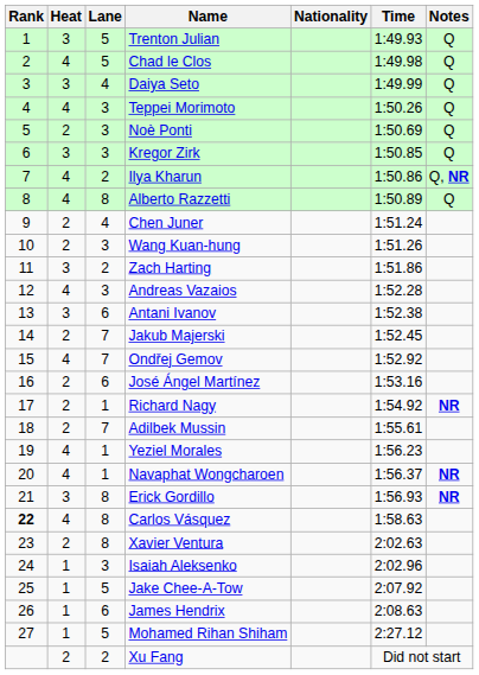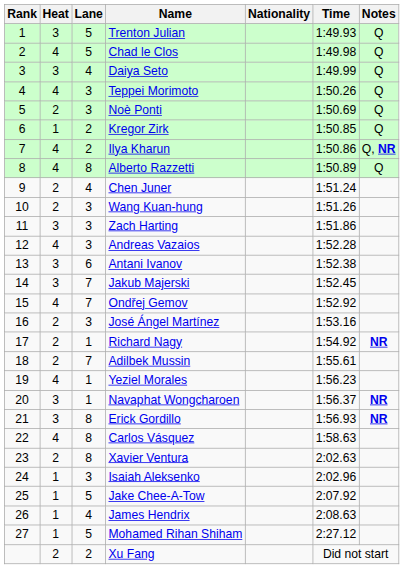 <table class="wikitable sortable" style="text-align:center">
 <tr>
 <th>Rank</th>
 <th>Heat</th>
 <th>Lane</th>
 <th>Name</th>
 <th>Nationality</th>
 <th>Time</th>
 <th>Notes</th>
 </tr>
 <tr bgcolor=ccffcc>
 <td>1</td>
 <td>3</td>
 <td>5</td>
 <td align=left><a href='#'>Trenton Julian</a></td>
 <td align=left></td>
 <td>1:49.93</td>
 <td>Q</td>
 </tr>
 <tr bgcolor=ccffcc>
 <td>2</td>
 <td>4</td>
 <td>5</td>
 <td align=left><a href='#'>Chad le Clos</a></td>
 <td align=left></td>
 <td>1:49.98</td>
 <td>Q</td>
 </tr>
 <tr bgcolor=ccffcc>
 <td>3</td>
 <td>3</td>
 <td>4</td>
 <td align=left><a href='#'>Daiya Seto</a></td>
 <td align=left></td>
 <td>1:49.99</td>
 <td>Q</td>
 </tr>
 <tr bgcolor=ccffcc>
 <td>4</td>
 <td>4</td>
 <td>3</td>
 <td align=left><a href='#'>Teppei Morimoto</a></td>
 <td align=left></td>
 <td>1:50.26</td>
 <td>Q</td>
 </tr>
 <tr bgcolor=ccffcc>
 <td>5</td>
 <td>2</td>
 <td>3</td>
 <td align=left><a href='#'>Noè Ponti</a></td>
 <td align=left></td>
 <td>1:50.69</td>
 <td>Q</td>
 </tr>
 <tr bgcolor=ccffcc>
 <td>6</td>
-<td>3</td>
-<td>3</td>
+<td>1</td>
+<td>2</td>
 <td align=left><a href='#'>Kregor Zirk</a></td>
 <td align=left></td>
 <td>1:50.85</td>
 <td>Q</td>
 </tr>
 <tr bgcolor=ccffcc>
 <td>7</td>
 <td>4</td>
 <td>2</td>
 <td align=left><a href='#'>Ilya Kharun</a></td>
 <td align=left></td>
 <td>1:50.86</td>
 <td>Q, <strong><a href='#'>NR</a></strong></td>
 </tr>
 <tr bgcolor=ccffcc>
 <td>8</td>
 <td>4</td>
 <td>8</td>
 <td align=left><a href='#'>Alberto Razzetti</a></td>
 <td align=left></td>
 <td>1:50.89</td>
 <td>Q</td>
 </tr>
 <tr>
 <td>9</td>
 <td>2</td>
 <td>4</td>
 <td align=left><a href='#'>Chen Juner</a></td>
 <td align=left></td>
 <td>1:51.24</td>
 <td></td>
 </tr>
 <tr>
 <td>10</td>
 <td>2</td>
 <td>3</td>
 <td align=left><a href='#'>Wang Kuan-hung</a></td>
 <td align=left></td>
 <td>1:51.26</td>
 <td></td>
 </tr>
 <tr>
 <td>11</td>
 <td>3</td>
-<td>2</td>
+<td>3</td>
 <td align=left><a href='#'>Zach Harting</a></td>
 <td align=left></td>
 <td>1:51.86</td>
 <td></td>
 </tr>
 <tr>
 <td>12</td>
 <td>4</td>
 <td>3</td>
 <td align=left><a href='#'>Andreas Vazaios</a></td>
 <td align=left></td>
 <td>1:52.28</td>
 <td></td>
 </tr>
 <tr>
 <td>13</td>
 <td>3</td>
 <td>6</td>
 <td align=left><a href='#'>Antani Ivanov</a></td>
 <td align=left></td>
 <td>1:52.38</td>
 <td></td>
 </tr>
 <tr>
 <td>14</td>
-<td>2</td>
+<td>3</td>
 <td>7</td>
 <td align=left><a href='#'>Jakub Majerski</a></td>
 <td align=left></td>
 <td>1:52.45</td>
 <td></td>
 </tr>
 <tr>
 <td>15</td>
 <td>4</td>
 <td>7</td>
 <td align=left><a href='#'>Ondřej Gemov</a></td>
 <td align=left></td>
 <td>1:52.92</td>
 <td></td>
 </tr>
 <tr>
 <td>16</td>
 <td>2</td>
-<td>6</td>
+<td>3</td>
 <td align=left><a href='#'>José Ángel Martínez</a></td>
 <td align=left></td>
 <td>1:53.16</td>
 <td></td>
 </tr>
 <tr>
 <td>17</td>
 <td>2</td>
 <td>1</td>
 <td align=left><a href='#'>Richard Nagy</a></td>
 <td align=left></td>
 <td>1:54.92</td>
 <td><strong><a href='#'>NR</a></strong></td>
 </tr>
 <tr>
 <td>18</td>
 <td>2</td>
 <td>7</td>
 <td align=left><a href='#'>Adilbek Mussin</a></td>
 <td align=left></td>
 <td>1:55.61</td>
 <td></td>
 </tr>
 <tr>
 <td>19</td>
 <td>4</td>
 <td>1</td>
 <td align=left><a href='#'>Yeziel Morales</a></td>
 <td align=left></td>
 <td>1:56.23</td>
 <td></td>
 </tr>
 <tr>
 <td>20</td>
-<td>4</td>
+<td>3</td>
 <td>1</td>
 <td align=left><a href='#'>Navaphat Wongcharoen</a></td>
 <td align=left></td>
 <td>1:56.37</td>
 <td><strong><a href='#'>NR</a></strong></td>
 </tr>
 <tr>
 <td>21</td>
 <td>3</td>
 <td>8</td>
 <td align=left><a href='#'>Erick Gordillo</a></td>
 <td align=left></td>
 <td>1:56.93</td>
 <td><strong><a href='#'>NR</a></strong></td>
 </tr>
 <tr>
-<td><strong>22</strong></td>
+<td>22</td>
 <td>4</td>
 <td>8</td>
 <td align=left><a href='#'>Carlos Vásquez</a></td>
 <td align=left></td>
 <td>1:58.63</td>
 <td></td>
 </tr>
 <tr>
 <td>23</td>
 <td>2</td>
 <td>8</td>
 <td align=left><a href='#'>Xavier Ventura</a></td>
 <td align=left></td>
 <td>2:02.63</td>
 <td></td>
 </tr>
 <tr>
 <td>24</td>
 <td>1</td>
 <td>3</td>
 <td align=left><a href='#'>Isaiah Aleksenko</a></td>
 <td align=left></td>
 <td>2:02.96</td>
 <td></td>
 </tr>
 <tr>
 <td>25</td>
 <td>1</td>
 <td>5</td>
 <td align=left><a href='#'>Jake Chee-A-Tow</a></td>
 <td align=left></td>
 <td>2:07.92</td>
 <td></td>
 </tr>
 <tr>
 <td>26</td>
 <td>1</td>
-<td>6</td>
+<td>4</td>
 <td align=left><a href='#'>James Hendrix</a></td>
 <td align=left></td>
 <td>2:08.63</td>
 <td></td>
 </tr>
 <tr>
 <td>27</td>
 <td>1</td>
 <td>5</td>
 <td align=left><a href='#'>Mohamed Rihan Shiham</a></td>
 <td align=left></td>
 <td>2:27.12</td>
 <td></td>
 </tr>
 <tr>
 <td></td>
 <td>2</td>
 <td>2</td>
 <td align=left><a href='#'>Xu Fang</a></td>
 <td align=left></td>
 <td colspan=2>Did not start</td>
 </tr>
 </table>
